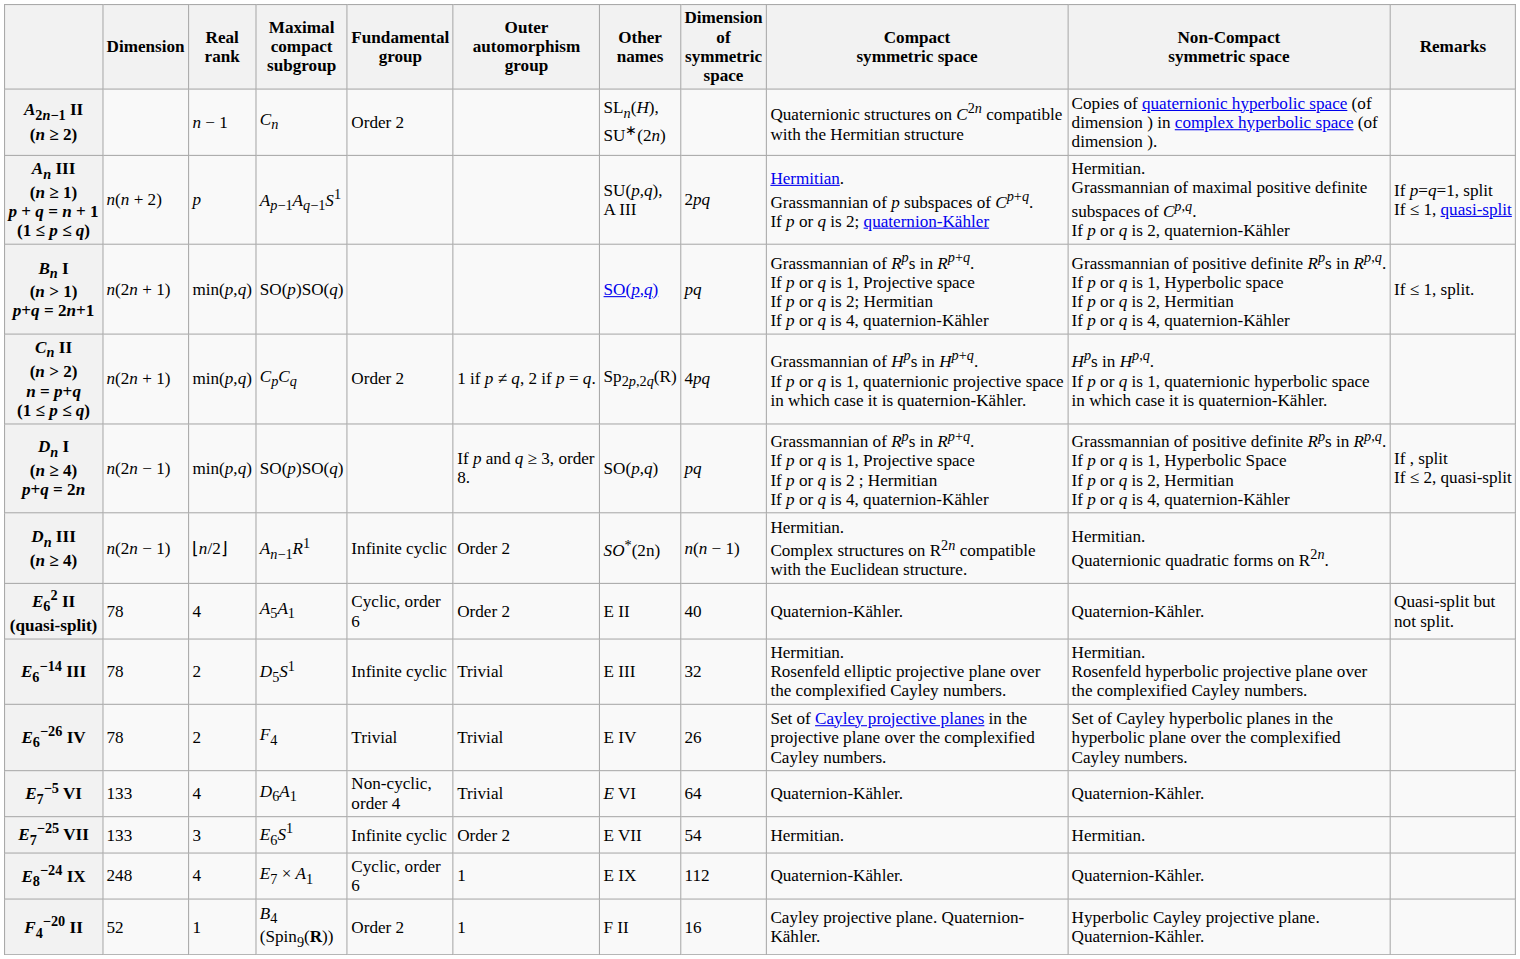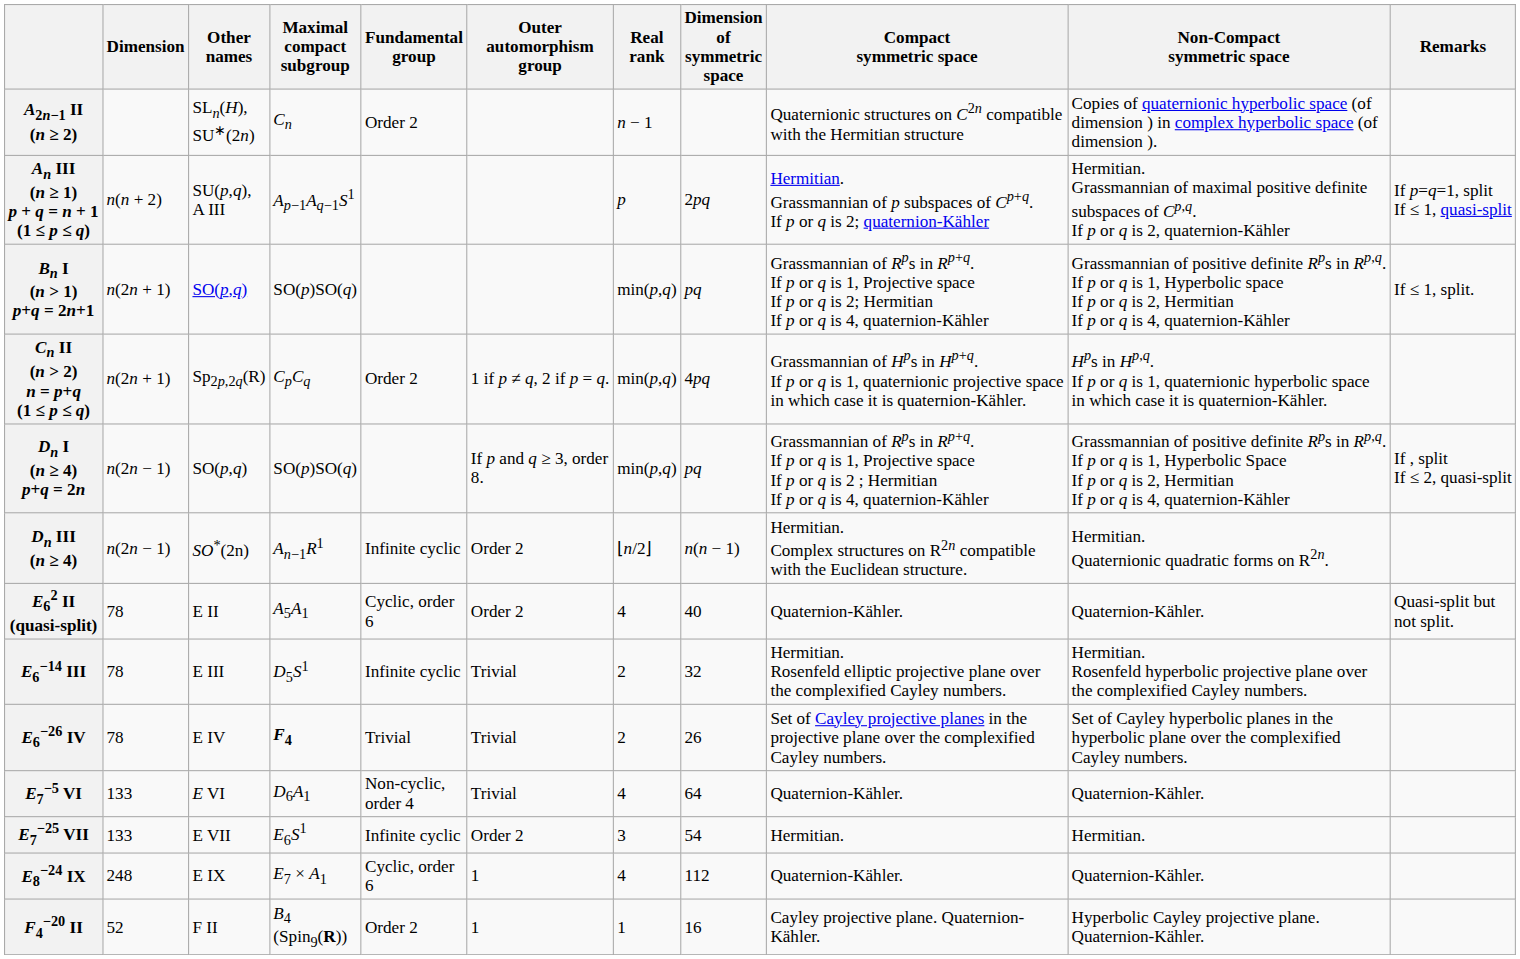 <table class="wikitable sortable sort-under">
 <tr>
 <th></th>
 <th>Dimension</th>
-<th>Real rank</th>
+<th class="unsortable">Other names</th>
 <th>Maximal compact<br>subgroup</th>
 <th>Fundamental<br>group</th>
 <th class="unsortable">Outer automorphism<br>group</th>
-<th class="unsortable">Other names</th>
+<th>Real rank</th>
 <th>Dimension of<br>symmetric space</th>
 <th class="unsortable">Compact<br>symmetric space</th>
 <th class="unsortable">Non-Compact<br>symmetric space</th>
 <th class="unsortable">Remarks</th>
 </tr>
 <tr>
 <th><em>A</em><sub>2<em>n</em>−1</sub> II<br>(<em>n</em> ≥ 2)</th>
 <td></td>
-<td><em>n</em> − 1</td>
+<td>SL<sub><em>n</em></sub>(<em>H</em>), SU<sup>∗</sup>(2<em>n</em>)</td>
 <td><em>C</em><sub><em>n</em></sub></td>
 <td>Order 2</td>
 <td></td>
-<td>SL<sub><em>n</em></sub>(<em>H</em>), SU<sup>∗</sup>(2<em>n</em>)</td>
+<td><em>n</em> − 1</td>
 <td></td>
 <td>Quaternionic structures on <em>C</em><sup>2<em>n</em></sup> compatible with the Hermitian structure</td>
 <td>Copies of <a href='#'>quaternionic hyperbolic space</a> (of dimension ) in <a href='#'>complex hyperbolic space</a> (of dimension ).</td>
 <td></td>
 </tr>
 <tr>
 <th style="white-space:nowrap"><em>A</em><sub><em>n</em></sub> III<br>(<em>n</em> ≥ 1)<br><em>p</em> + <em>q</em> = <em>n</em> + 1<br>(1 ≤ <em>p</em> ≤ <em>q</em>)</th>
 <td><em>n</em>(<em>n</em> + 2)</td>
-<td><em>p</em></td>
+<td>SU(<em>p</em>,<em>q</em>), A III</td>
 <td><em>A</em><sub><em>p</em>−1</sub><em>A</em><sub><em>q</em>−1</sub><em>S</em><sup>1</sup></td>
 <td></td>
 <td></td>
-<td>SU(<em>p</em>,<em>q</em>), A III</td>
+<td><em>p</em></td>
 <td>2<em>pq</em></td>
 <td style="white-space:nowrap"><a href='#'>Hermitian</a>.<br>Grassmannian of <em>p</em> subspaces of <em>C</em><sup><em>p</em>+<em>q</em></sup>.<br>If <em>p</em> or <em>q</em> is 2; <a href='#'>quaternion-Kähler</a></td>
 <td style="white-space:nowrap">Hermitian.<br>Grassmannian of maximal positive definite<br>subspaces of <em>C</em><sup><em>p</em>,<em>q</em></sup>.<br>If <em>p</em> or <em>q</em> is 2, quaternion-Kähler</td>
 <td style="white-space:nowrap">If <em>p</em>=<em>q</em>=1, split<br>If  ≤ 1, <a href='#'>quasi-split</a></td>
 </tr>
 <tr>
 <th><em>B</em><sub><em>n</em></sub> I<br>(<em>n</em> > 1)<br><em>p</em>+<em>q</em> = 2<em>n</em>+1</th>
 <td><em>n</em>(2<em>n</em> + 1)</td>
-<td>min(<em>p</em>,<em>q</em>)</td>
+<td><a href='#'>SO(<em>p</em>,<em>q</em>)</a></td>
 <td>SO(<em>p</em>)SO(<em>q</em>)</td>
 <td></td>
 <td></td>
-<td><a href='#'>SO(<em>p</em>,<em>q</em>)</a></td>
+<td>min(<em>p</em>,<em>q</em>)</td>
 <td><em>pq</em></td>
 <td style="white-space:nowrap">Grassmannian of <em>R</em><sup><em>p</em></sup>s in <em>R</em><sup><em>p</em>+<em>q</em></sup>.<br>If <em>p</em> or <em>q</em> is 1, Projective space<br>If <em>p</em> or <em>q</em> is 2; Hermitian<br>If <em>p</em> or <em>q</em> is 4, quaternion-Kähler</td>
 <td style="white-space:nowrap">Grassmannian of positive definite <em>R</em><sup><em>p</em></sup>s in <em>R</em><sup><em>p</em>,<em>q</em></sup>.<br>If <em>p</em> or <em>q</em> is 1,  Hyperbolic space<br>If <em>p</em> or <em>q</em> is 2, Hermitian<br>If <em>p</em> or <em>q</em> is 4, quaternion-Kähler</td>
 <td style="white-space:nowrap">If  ≤ 1, split.</td>
 </tr>
 <tr>
 <th><em>C</em><sub><em>n</em></sub> II<br>(<em>n</em> > 2)<br><em>n</em> = <em>p</em>+<em>q</em><br>(1 ≤ <em>p</em> ≤ <em>q</em>)</th>
 <td><em>n</em>(2<em>n</em> + 1)</td>
-<td>min(<em>p</em>,<em>q</em>)</td>
+<td>Sp<sub>2<em>p</em>,2<em>q</em></sub>(R)</td>
 <td><em>C</em><sub><em>p</em></sub><em>C</em><sub><em>q</em></sub></td>
 <td>Order 2</td>
 <td style="white-space:nowrap">1 if <em>p</em> ≠ <em>q</em>, 2 if <em>p</em> = <em>q</em>.</td>
-<td>Sp<sub>2<em>p</em>,2<em>q</em></sub>(R)</td>
+<td>min(<em>p</em>,<em>q</em>)</td>
 <td>4<em>pq</em></td>
 <td style="white-space:nowrap">Grassmannian of <em>H</em><sup><em>p</em></sup>s in <em>H</em><sup><em>p</em>+<em>q</em></sup>.<br>If <em>p</em> or <em>q</em> is 1, quaternionic projective space<br>in which case it is quaternion-Kähler.</td>
 <td style="white-space:nowrap"><em>H</em><sup><em>p</em></sup>s in <em>H</em><sup><em>p</em>,<em>q</em></sup>.<br>If <em>p</em> or <em>q</em> is 1, quaternionic hyperbolic space<br>in which case it is quaternion-Kähler.</td>
 <td></td>
 </tr>
 <tr>
 <th><em>D</em><sub><em>n</em></sub> I<br>(<em>n</em> ≥ 4)<br><em>p</em>+<em>q</em> = 2<em>n</em></th>
 <td><em>n</em>(2<em>n</em> − 1)</td>
-<td>min(<em>p</em>,<em>q</em>)</td>
+<td>SO(<em>p</em>,<em>q</em>)</td>
 <td>SO(<em>p</em>)SO(<em>q</em>)</td>
 <td></td>
 <td>If <em>p</em> and <em>q</em> ≥ 3, order 8.</td>
-<td>SO(<em>p</em>,<em>q</em>)</td>
+<td>min(<em>p</em>,<em>q</em>)</td>
 <td><em>pq</em></td>
 <td style="white-space:nowrap">Grassmannian of <em>R</em><sup><em>p</em></sup>s in <em>R</em><sup><em>p</em>+<em>q</em></sup>.<br>If <em>p</em> or <em>q</em> is 1, Projective space<br>If <em>p</em> or <em>q</em> is 2 ; Hermitian<br>If <em>p</em> or <em>q</em> is 4, quaternion-Kähler</td>
 <td style="white-space:nowrap">Grassmannian of positive definite <em>R</em><sup><em>p</em></sup>s in <em>R</em><sup><em>p</em>,<em>q</em></sup>.<br>If <em>p</em> or <em>q</em> is 1, Hyperbolic Space<br>If <em>p</em> or <em>q</em> is 2, Hermitian<br>If <em>p</em> or <em>q</em> is 4, quaternion-Kähler</td>
 <td style="white-space:nowrap">If , split<br>If  ≤ 2, quasi-split</td>
 </tr>
 <tr>
 <th><em>D</em><sub><em>n</em></sub> III<br>(<em>n</em> ≥ 4)</th>
 <td><em>n</em>(2<em>n</em> − 1)</td>
-<td>⌊<em>n</em>/2⌋</td>
+<td><em>SO</em><sup>*</sup>(2n)</td>
 <td><em>A</em><sub><em>n</em>−1</sub><em>R</em><sup>1</sup></td>
 <td>Infinite cyclic</td>
 <td>Order 2</td>
-<td><em>SO</em><sup>*</sup>(2n)</td>
+<td>⌊<em>n</em>/2⌋</td>
 <td><em>n</em>(<em>n</em> − 1)</td>
 <td>Hermitian.<br>Complex structures on R<sup>2<em>n</em></sup> compatible with the Euclidean structure.</td>
 <td>Hermitian.<br>Quaternionic quadratic forms on R<sup>2<em>n</em></sup>.</td>
 <td></td>
 </tr>
 <tr>
 <th><em>E</em><sub>6</sub><sup>2</sup> II<br>(quasi-split)</th>
 <td>78</td>
-<td>4</td>
+<td>E II</td>
 <td><em>A</em><sub>5</sub><em>A</em><sub>1</sub></td>
 <td>Cyclic, order 6</td>
 <td>Order 2</td>
-<td>E II</td>
+<td>4</td>
 <td>40</td>
 <td>Quaternion-Kähler.</td>
 <td>Quaternion-Kähler.</td>
 <td>Quasi-split but not split.</td>
 </tr>
 <tr>
 <th><em>E</em><sub>6</sub><sup>−14</sup> III</th>
 <td>78</td>
-<td>2</td>
+<td>E III</td>
 <td><em>D</em><sub>5</sub><em>S</em><sup>1</sup></td>
 <td>Infinite cyclic</td>
 <td>Trivial</td>
-<td>E III</td>
+<td>2</td>
 <td>32</td>
 <td>Hermitian.<br>Rosenfeld elliptic projective plane over the complexified Cayley numbers.</td>
 <td>Hermitian.<br>Rosenfeld hyperbolic projective plane over the complexified Cayley numbers.</td>
 <td></td>
 </tr>
 <tr>
 <th><em>E</em><sub>6</sub><sup>−26</sup> IV</th>
 <td>78</td>
-<td>2</td>
-<td><em>F</em><sub>4</sub></td>
+<td>E IV</td>
+<td><strong><em>F</em><sub>4</sub></strong></td>
 <td>Trivial</td>
 <td>Trivial</td>
-<td>E IV</td>
+<td>2</td>
 <td>26</td>
 <td>Set of <a href='#'>Cayley projective planes</a> in the projective plane over the complexified Cayley numbers.</td>
 <td>Set of Cayley hyperbolic planes in the hyperbolic plane over the complexified Cayley numbers.</td>
 <td></td>
 </tr>
 <tr>
 <th><em>E</em><sub>7</sub><sup>−5</sup> VI</th>
 <td>133</td>
-<td>4</td>
+<td><em>E</em> VI</td>
 <td><em>D</em><sub>6</sub><em>A</em><sub>1</sub></td>
 <td>Non-cyclic, order 4</td>
 <td>Trivial</td>
-<td><em>E</em> VI</td>
+<td>4</td>
 <td>64</td>
 <td>Quaternion-Kähler.</td>
 <td>Quaternion-Kähler.</td>
 <td></td>
 </tr>
 <tr>
 <th><em>E</em><sub>7</sub><sup>−25</sup> VII</th>
 <td>133</td>
-<td>3</td>
+<td>E VII</td>
 <td><em>E</em><sub>6</sub><em>S</em><sup>1</sup></td>
 <td>Infinite cyclic</td>
 <td>Order 2</td>
-<td>E VII</td>
+<td>3</td>
 <td>54</td>
 <td>Hermitian.</td>
 <td>Hermitian.</td>
 <td></td>
 </tr>
 <tr>
 <th><em>E</em><sub>8</sub><sup>−24</sup> IX</th>
 <td>248</td>
-<td>4</td>
+<td>E IX</td>
 <td><em>E</em><sub>7</sub> × <em>A</em><sub>1</sub></td>
 <td>Cyclic, order 6</td>
 <td>1</td>
-<td>E IX</td>
+<td>4</td>
 <td>112</td>
 <td>Quaternion-Kähler.</td>
 <td>Quaternion-Kähler.</td>
 <td></td>
 </tr>
 <tr>
 <th><em>F</em><sub>4</sub><sup>−20</sup> II</th>
 <td>52</td>
-<td>1</td>
+<td>F II</td>
 <td><em>B</em><sub>4</sub> (Spin<sub>9</sub>(<strong>R</strong>))</td>
 <td>Order 2</td>
 <td>1</td>
-<td>F II</td>
+<td>1</td>
 <td>16</td>
 <td>Cayley projective plane. Quaternion-Kähler.</td>
 <td>Hyperbolic Cayley projective plane. Quaternion-Kähler.</td>
 <td></td>
 </tr>
 </table>
